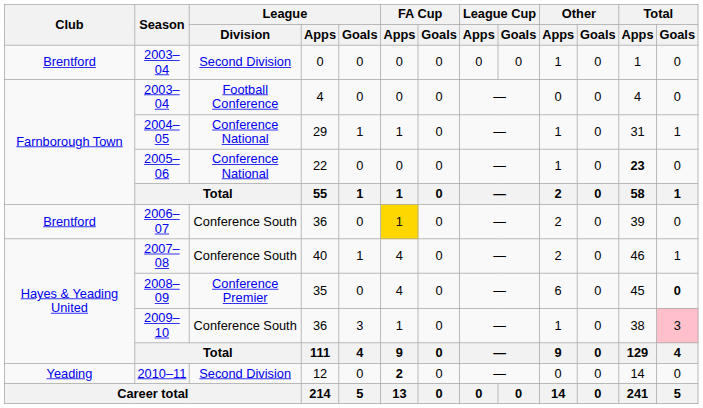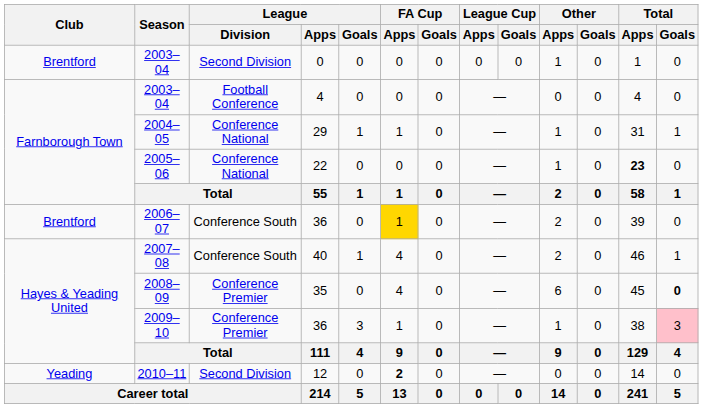 <table class="wikitable" style="text-align:center">
 <tr>
 <th rowspan="2">Club</th>
 <th rowspan="2">Season</th>
 <th colspan="3">League</th>
 <th colspan="2">FA Cup</th>
 <th colspan="2">League Cup</th>
 <th colspan="2">Other</th>
 <th colspan="2">Total</th>
 </tr>
 <tr>
 <th>Division</th>
 <th>Apps</th>
 <th>Goals</th>
 <th>Apps</th>
 <th>Goals</th>
 <th>Apps</th>
 <th>Goals</th>
 <th>Apps</th>
 <th>Goals</th>
 <th>Apps</th>
 <th>Goals</th>
 </tr>
 <tr>
 <td><a href='#'>Brentford</a></td>
 <td><a href='#'>2003–04</a></td>
 <td><a href='#'>Second Division</a></td>
 <td>0</td>
 <td>0</td>
 <td>0</td>
 <td>0</td>
 <td>0</td>
 <td>0</td>
 <td>1</td>
 <td>0</td>
 <td>1</td>
 <td>0</td>
 </tr>
 <tr>
 <td rowspan="4"><a href='#'>Farnborough Town</a></td>
 <td><a href='#'>2003–04</a></td>
 <td><a href='#'>Football Conference</a></td>
 <td>4</td>
 <td>0</td>
 <td>0</td>
 <td>0</td>
 <td colspan="2">—</td>
 <td>0</td>
 <td>0</td>
 <td>4</td>
 <td>0</td>
 </tr>
 <tr>
 <td><a href='#'>2004–05</a></td>
 <td><a href='#'>Conference National</a></td>
 <td>29</td>
 <td>1</td>
 <td>1</td>
 <td>0</td>
 <td colspan="2">—</td>
 <td>1</td>
 <td>0</td>
 <td>31</td>
 <td>1</td>
 </tr>
 <tr>
 <td><a href='#'>2005–06</a></td>
 <td><a href='#'>Conference National</a></td>
 <td>22</td>
 <td>0</td>
 <td>0</td>
 <td>0</td>
 <td colspan="2">—</td>
 <td>1</td>
 <td>0</td>
 <td><strong>23</strong></td>
 <td>0</td>
 </tr>
 <tr>
 <th colspan="2">Total</th>
 <th>55</th>
 <th>1</th>
 <th>1</th>
 <th>0</th>
 <th colspan="2">—</th>
 <th>2</th>
 <th>0</th>
 <th>58</th>
 <th>1</th>
 </tr>
 <tr>
 <td><a href='#'>Brentford</a></td>
 <td><a href='#'>2006–07</a></td>
 <td>Conference South</td>
 <td>36</td>
 <td>0</td>
 <td style="background: gold;">1</td>
 <td>0</td>
 <td colspan="2">—</td>
 <td>2</td>
 <td>0</td>
 <td>39</td>
 <td>0</td>
 </tr>
 <tr>
 <td rowspan="4"><a href='#'>Hayes & Yeading United</a></td>
 <td><a href='#'>2007–08</a></td>
 <td>Conference South</td>
 <td>40</td>
 <td>1</td>
 <td>4</td>
 <td>0</td>
 <td colspan="2">—</td>
 <td>2</td>
 <td>0</td>
 <td>46</td>
 <td>1</td>
 </tr>
 <tr>
 <td><a href='#'>2008–09</a></td>
 <td><a href='#'>Conference Premier</a></td>
 <td>35</td>
 <td>0</td>
 <td>4</td>
 <td>0</td>
 <td colspan="2">—</td>
 <td>6</td>
 <td>0</td>
 <td>45</td>
 <td><strong>0</strong></td>
 </tr>
 <tr>
 <td><a href='#'>2009–10</a></td>
-<td>Conference South</td>
+<td><a href='#'>Conference Premier</a></td>
 <td>36</td>
 <td>3</td>
 <td>1</td>
 <td>0</td>
 <td colspan="2">—</td>
 <td>1</td>
 <td>0</td>
 <td>38</td>
 <td style="background: pink;">3</td>
 </tr>
 <tr>
 <th colspan="2">Total</th>
 <th>111</th>
 <th>4</th>
 <th>9</th>
 <th>0</th>
 <th colspan="2">—</th>
 <th>9</th>
 <th>0</th>
 <th>129</th>
 <th>4</th>
 </tr>
 <tr>
 <td><a href='#'>Yeading</a></td>
 <td><a href='#'>2010–11</a></td>
 <td><a href='#'>Second Division</a></td>
 <td>12</td>
 <td>0</td>
 <td><strong>2</strong></td>
 <td>0</td>
 <td colspan="2">—</td>
 <td>0</td>
 <td>0</td>
 <td>14</td>
 <td>0</td>
 </tr>
 <tr>
 <th colspan="3">Career total</th>
 <th>214</th>
 <th>5</th>
 <th>13</th>
 <th>0</th>
 <th>0</th>
 <th>0</th>
 <th>14</th>
 <th>0</th>
 <th>241</th>
 <th>5</th>
 </tr>
 </table>
